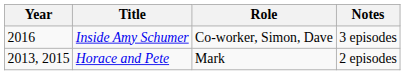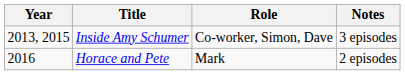 <table class="wikitable sortable">
 <tr>
 <th>Year</th>
 <th>Title</th>
 <th>Role</th>
 <th class="unsortable">Notes</th>
 </tr>
 <tr>
-<td>2016</td>
+<td>2013, 2015</td>
 <td><em><a href='#'>Inside Amy Schumer</a></em></td>
 <td>Co-worker, Simon, Dave</td>
 <td>3 episodes</td>
 </tr>
 <tr>
-<td>2013, 2015</td>
+<td>2016</td>
 <td><em><a href='#'>Horace and Pete</a></em></td>
 <td>Mark</td>
 <td>2 episodes</td>
 </tr>
 </table>
